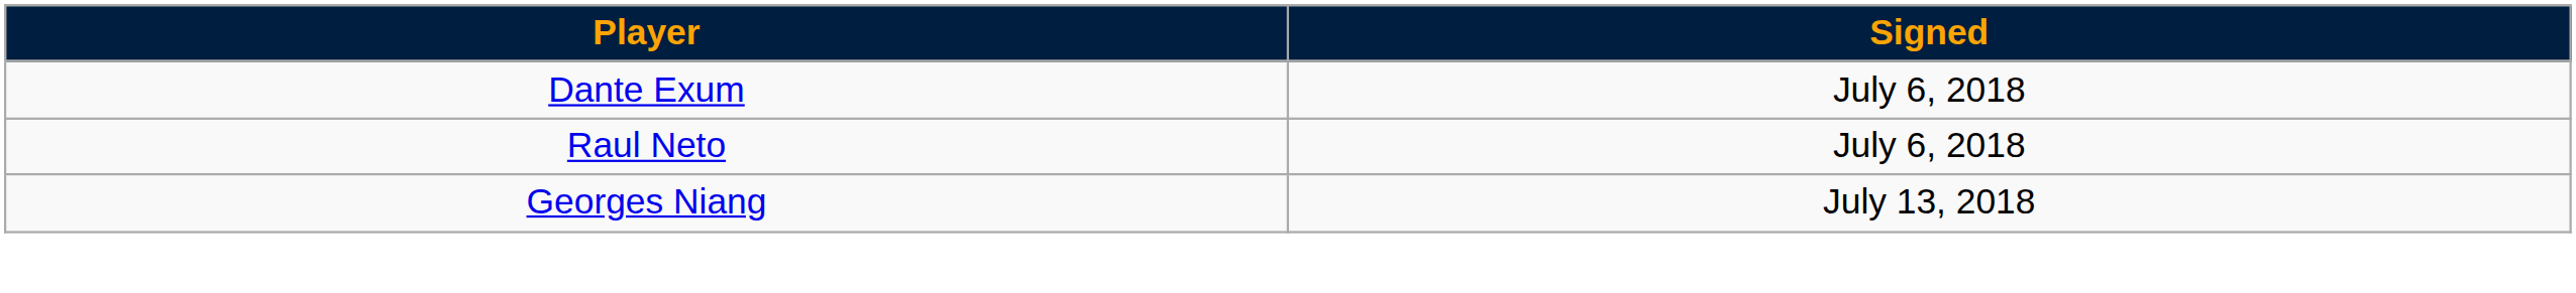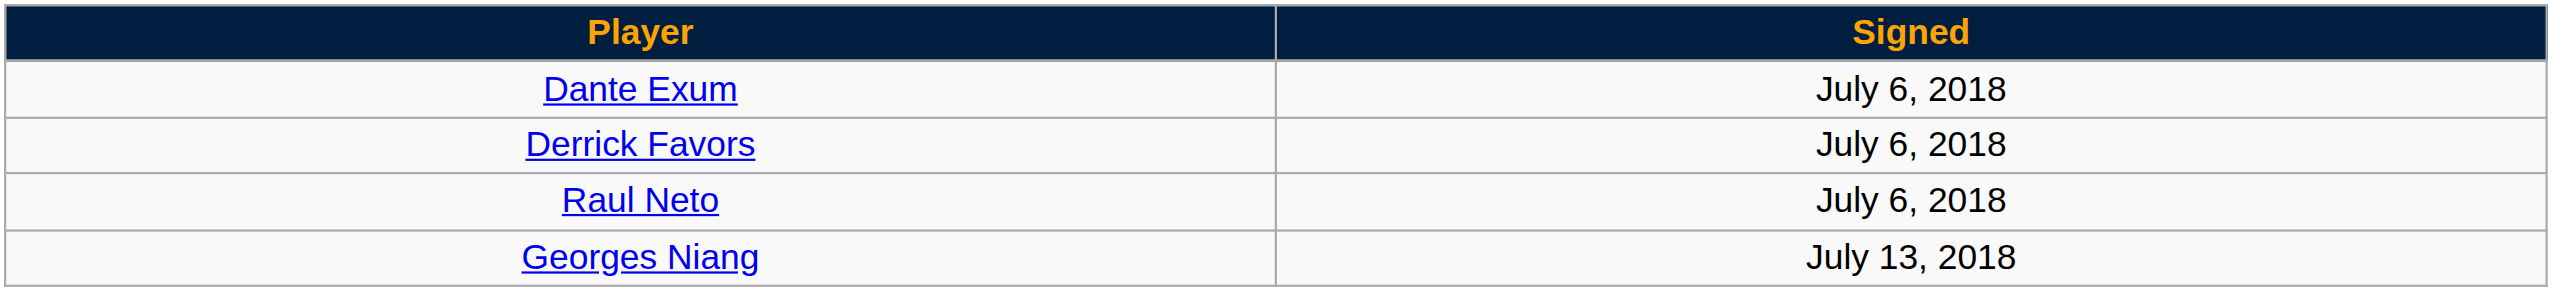 <table class="wikitable sortable sortable" style="text-align: center">
 <tr>
 <th style="background:#001e3f; color:#fca404" width="10%">Player</th>
 <th style="background:#001e3f; color:#fca404" width="10%">Signed</th>
 </tr>
 <tr style="text-align: center">
 <td><a href='#'>Dante Exum</a></td>
+<td>July 6, 2018</td>
+</tr>
+<tr style="text-align: center">
+<td><a href='#'>Derrick Favors</a></td>
 <td>July 6, 2018</td>
 </tr>
 <tr style="text-align: center">
 <td><a href='#'>Raul Neto</a></td>
 <td>July 6, 2018</td>
 </tr>
 <tr style="text-align: center">
 <td><a href='#'>Georges Niang</a></td>
 <td>July 13, 2018</td>
 </tr>
 </table>
